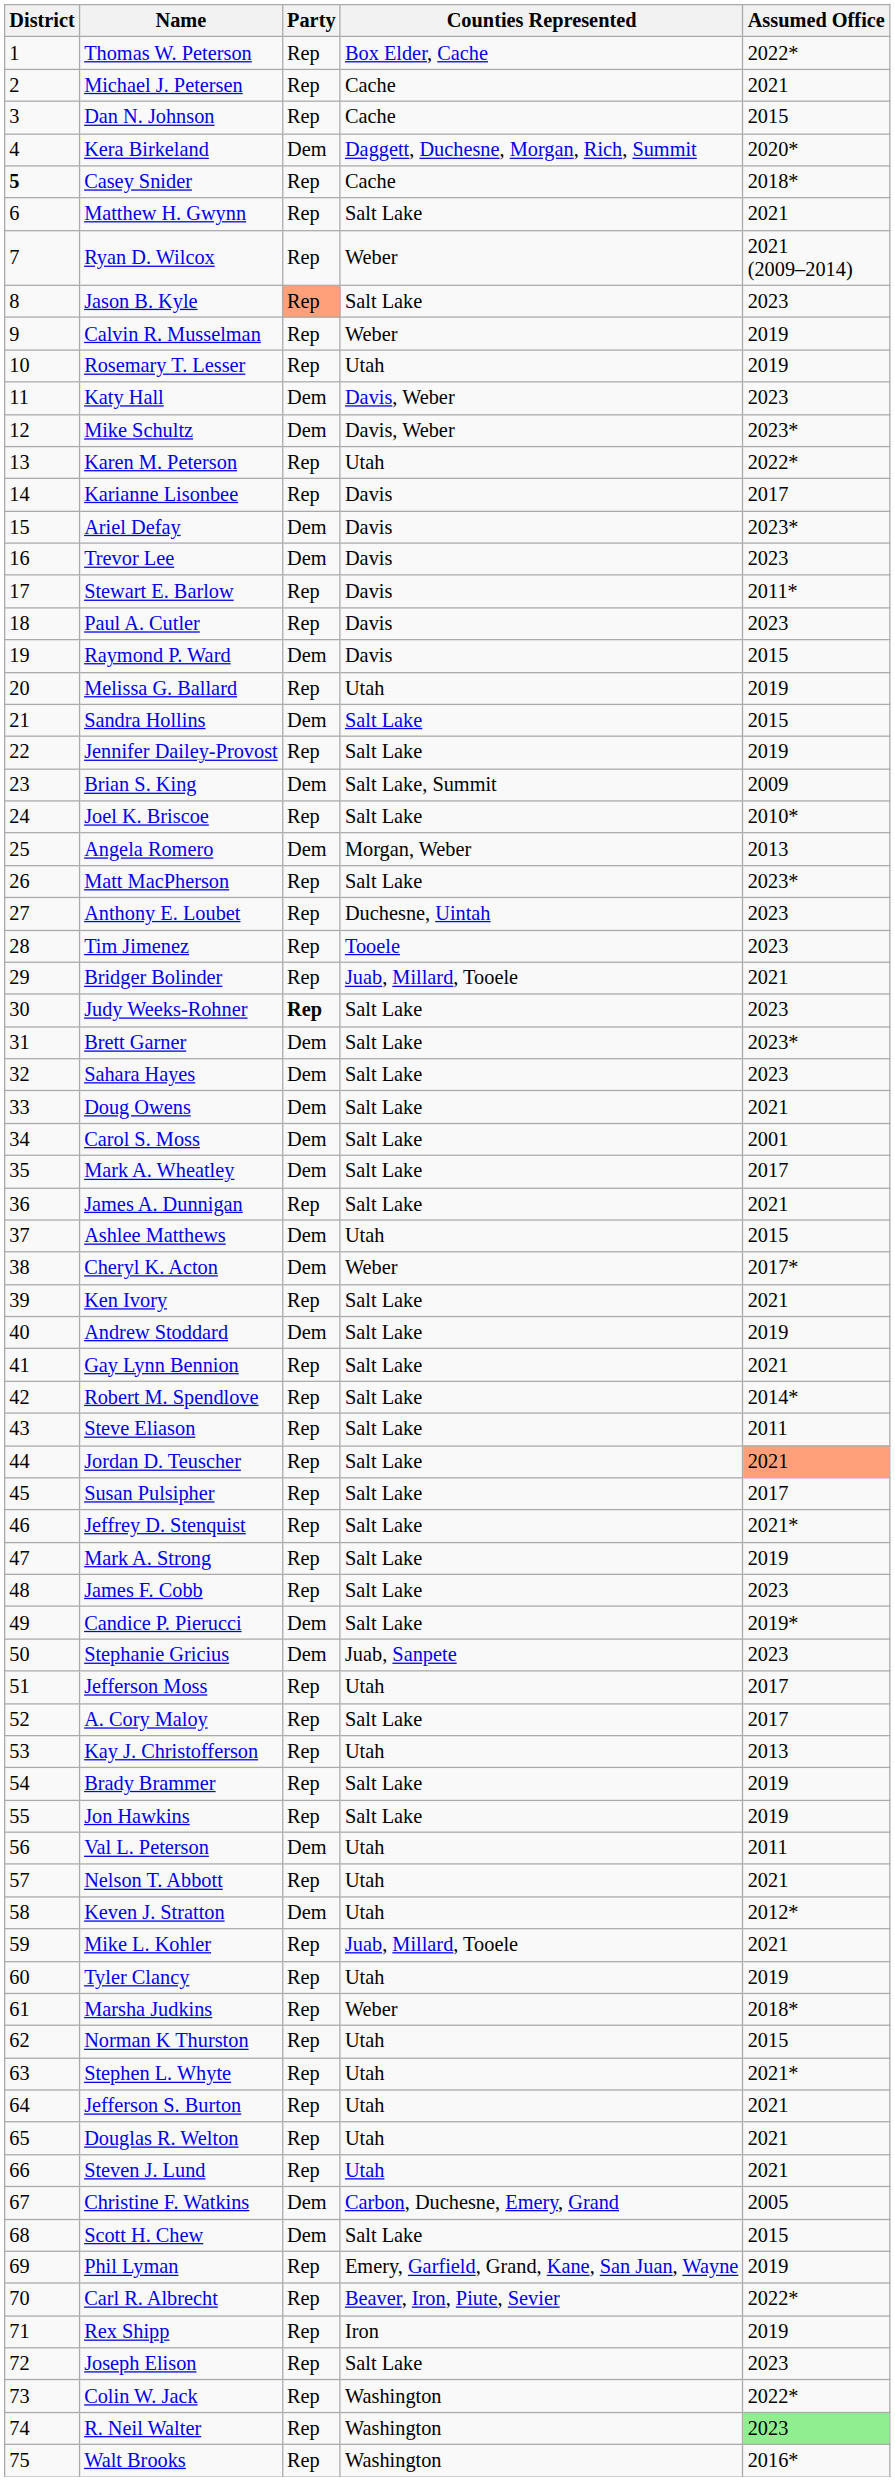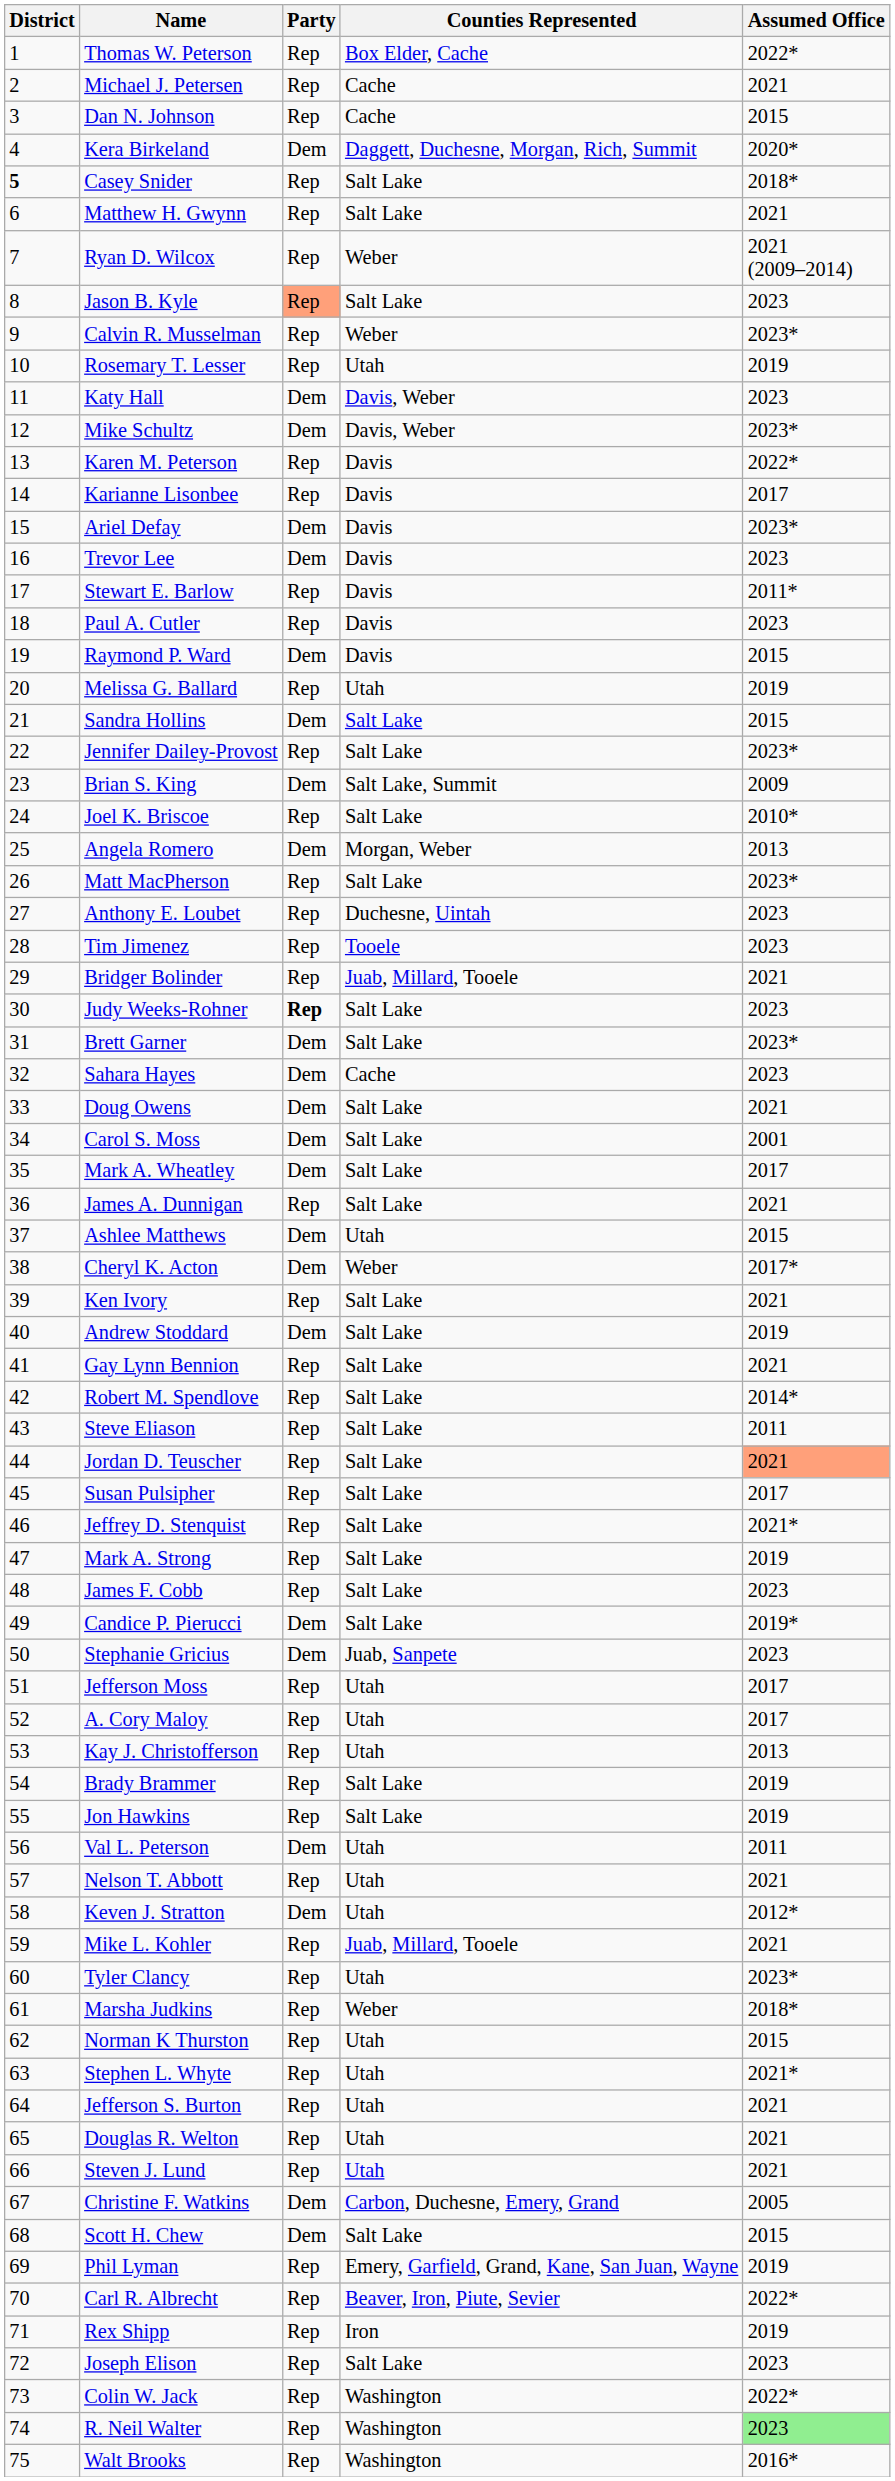 <table class="wikitable sortable">
 <tr>
 <th>District</th>
 <th>Name</th>
 <th>Party</th>
 <th>Counties Represented</th>
 <th>Assumed Office</th>
 </tr>
 <tr>
 <td>1</td>
 <td><a href='#'>Thomas W. Peterson</a></td>
 <td>Rep</td>
 <td><a href='#'>Box Elder</a>, <a href='#'>Cache</a></td>
 <td>2022*</td>
 </tr>
 <tr>
 <td>2</td>
 <td><a href='#'>Michael J. Petersen</a></td>
 <td>Rep</td>
 <td>Cache</td>
 <td>2021</td>
 </tr>
 <tr>
 <td>3</td>
 <td><a href='#'>Dan N. Johnson</a></td>
 <td>Rep</td>
 <td>Cache</td>
 <td>2015</td>
 </tr>
 <tr>
 <td>4</td>
 <td><a href='#'>Kera Birkeland</a></td>
 <td>Dem</td>
 <td><a href='#'>Daggett</a>, <a href='#'>Duchesne</a>, <a href='#'>Morgan</a>, <a href='#'>Rich</a>, <a href='#'>Summit</a></td>
 <td>2020*</td>
 </tr>
 <tr>
 <td><strong>5</strong></td>
 <td><a href='#'>Casey Snider</a></td>
 <td>Rep</td>
-<td>Cache</td>
+<td>Salt Lake</td>
 <td>2018*</td>
 </tr>
 <tr>
 <td>6</td>
 <td><a href='#'>Matthew H. Gwynn</a></td>
 <td>Rep</td>
 <td>Salt Lake</td>
 <td>2021</td>
 </tr>
 <tr>
 <td>7</td>
 <td><a href='#'>Ryan D. Wilcox</a></td>
 <td>Rep</td>
 <td>Weber</td>
 <td>2021<br>(2009–2014)</td>
 </tr>
 <tr>
 <td>8</td>
 <td><a href='#'>Jason B. Kyle</a></td>
 <td style="background: lightsalmon;">Rep</td>
 <td>Salt Lake</td>
 <td>2023</td>
 </tr>
 <tr>
 <td>9</td>
 <td><a href='#'>Calvin R. Musselman</a></td>
 <td>Rep</td>
 <td>Weber</td>
-<td>2019</td>
+<td>2023*</td>
 </tr>
 <tr>
 <td>10</td>
 <td><a href='#'>Rosemary T. Lesser</a></td>
 <td>Rep</td>
 <td>Utah</td>
 <td>2019</td>
 </tr>
 <tr>
 <td>11</td>
 <td><a href='#'>Katy Hall</a></td>
 <td>Dem</td>
 <td><a href='#'>Davis</a>, Weber</td>
 <td>2023</td>
 </tr>
 <tr>
 <td>12</td>
 <td><a href='#'>Mike Schultz</a></td>
 <td>Dem</td>
 <td>Davis, Weber</td>
 <td>2023*</td>
 </tr>
 <tr>
 <td>13</td>
 <td><a href='#'>Karen M. Peterson</a></td>
 <td>Rep</td>
-<td>Utah</td>
+<td>Davis</td>
 <td>2022*</td>
 </tr>
 <tr>
 <td>14</td>
 <td><a href='#'>Karianne Lisonbee</a></td>
 <td>Rep</td>
 <td>Davis</td>
 <td>2017</td>
 </tr>
 <tr>
 <td>15</td>
 <td><a href='#'>Ariel Defay</a></td>
 <td>Dem</td>
 <td>Davis</td>
 <td>2023*</td>
 </tr>
 <tr>
 <td>16</td>
 <td><a href='#'>Trevor Lee</a></td>
 <td>Dem</td>
 <td>Davis</td>
 <td>2023</td>
 </tr>
 <tr>
 <td>17</td>
 <td><a href='#'>Stewart E. Barlow</a></td>
 <td>Rep</td>
 <td>Davis</td>
 <td>2011*</td>
 </tr>
 <tr>
 <td>18</td>
 <td><a href='#'>Paul A. Cutler</a></td>
 <td>Rep</td>
 <td>Davis</td>
 <td>2023</td>
 </tr>
 <tr>
 <td>19</td>
 <td><a href='#'>Raymond P. Ward</a></td>
 <td>Dem</td>
 <td>Davis</td>
 <td>2015</td>
 </tr>
 <tr>
 <td>20</td>
 <td><a href='#'>Melissa G. Ballard</a></td>
 <td>Rep</td>
 <td>Utah</td>
 <td>2019</td>
 </tr>
 <tr>
 <td>21</td>
 <td><a href='#'>Sandra Hollins</a></td>
 <td>Dem</td>
 <td><a href='#'>Salt Lake</a></td>
 <td>2015</td>
 </tr>
 <tr>
 <td>22</td>
 <td><a href='#'>Jennifer Dailey-Provost</a></td>
 <td>Rep</td>
 <td>Salt Lake</td>
-<td>2019</td>
+<td>2023*</td>
 </tr>
 <tr>
 <td>23</td>
 <td><a href='#'>Brian S. King</a></td>
 <td>Dem</td>
 <td>Salt Lake, Summit</td>
 <td>2009</td>
 </tr>
 <tr>
 <td>24</td>
 <td><a href='#'>Joel K. Briscoe</a></td>
 <td>Rep</td>
 <td>Salt Lake</td>
 <td>2010*</td>
 </tr>
 <tr>
 <td>25</td>
 <td><a href='#'>Angela Romero</a></td>
 <td>Dem</td>
 <td>Morgan, Weber</td>
 <td>2013</td>
 </tr>
 <tr>
 <td>26</td>
 <td><a href='#'>Matt MacPherson</a></td>
 <td>Rep</td>
 <td>Salt Lake</td>
 <td>2023*</td>
 </tr>
 <tr>
 <td>27</td>
 <td><a href='#'>Anthony E. Loubet</a></td>
 <td>Rep</td>
 <td>Duchesne, <a href='#'>Uintah</a></td>
 <td>2023</td>
 </tr>
 <tr>
 <td>28</td>
 <td><a href='#'>Tim Jimenez</a></td>
 <td>Rep</td>
 <td><a href='#'>Tooele</a></td>
 <td>2023</td>
 </tr>
 <tr>
 <td>29</td>
 <td><a href='#'>Bridger Bolinder</a></td>
 <td>Rep</td>
 <td><a href='#'>Juab</a>, <a href='#'>Millard</a>, Tooele</td>
 <td>2021</td>
 </tr>
 <tr>
 <td>30</td>
 <td><a href='#'>Judy Weeks-Rohner</a></td>
 <td><strong>Rep</strong></td>
 <td>Salt Lake</td>
 <td>2023</td>
 </tr>
 <tr>
 <td>31</td>
 <td><a href='#'>Brett Garner</a></td>
 <td>Dem</td>
 <td>Salt Lake</td>
 <td>2023*</td>
 </tr>
 <tr>
 <td>32</td>
 <td><a href='#'>Sahara Hayes</a></td>
 <td>Dem</td>
-<td>Salt Lake</td>
+<td>Cache</td>
 <td>2023</td>
 </tr>
 <tr>
 <td>33</td>
 <td><a href='#'>Doug Owens</a></td>
 <td>Dem</td>
 <td>Salt Lake</td>
 <td>2021</td>
 </tr>
 <tr>
 <td>34</td>
 <td><a href='#'>Carol S. Moss</a></td>
 <td>Dem</td>
 <td>Salt Lake</td>
 <td>2001</td>
 </tr>
 <tr>
 <td>35</td>
 <td><a href='#'>Mark A. Wheatley</a></td>
 <td>Dem</td>
 <td>Salt Lake</td>
 <td>2017</td>
 </tr>
 <tr>
 <td>36</td>
 <td><a href='#'>James A. Dunnigan</a></td>
 <td>Rep</td>
 <td>Salt Lake</td>
 <td>2021</td>
 </tr>
 <tr>
 <td>37</td>
 <td><a href='#'>Ashlee Matthews</a></td>
 <td>Dem</td>
 <td>Utah</td>
 <td>2015</td>
 </tr>
 <tr>
 <td>38</td>
 <td><a href='#'>Cheryl K. Acton</a></td>
 <td>Dem</td>
 <td>Weber</td>
 <td>2017*</td>
 </tr>
 <tr>
 <td>39</td>
 <td><a href='#'>Ken Ivory</a></td>
 <td>Rep</td>
 <td>Salt Lake</td>
 <td>2021</td>
 </tr>
 <tr>
 <td>40</td>
 <td><a href='#'>Andrew Stoddard</a></td>
 <td>Dem</td>
 <td>Salt Lake</td>
 <td>2019</td>
 </tr>
 <tr>
 <td>41</td>
 <td><a href='#'>Gay Lynn Bennion</a></td>
 <td>Rep</td>
 <td>Salt Lake</td>
 <td>2021</td>
 </tr>
 <tr>
 <td>42</td>
 <td><a href='#'>Robert M. Spendlove</a></td>
 <td>Rep</td>
 <td>Salt Lake</td>
 <td>2014*</td>
 </tr>
 <tr>
 <td>43</td>
 <td><a href='#'>Steve Eliason</a></td>
 <td>Rep</td>
 <td>Salt Lake</td>
 <td>2011</td>
 </tr>
 <tr>
 <td>44</td>
 <td><a href='#'>Jordan D. Teuscher</a></td>
 <td>Rep</td>
 <td>Salt Lake</td>
 <td style="background: lightsalmon;">2021</td>
 </tr>
 <tr>
 <td>45</td>
 <td><a href='#'>Susan Pulsipher</a></td>
 <td>Rep</td>
 <td>Salt Lake</td>
 <td>2017</td>
 </tr>
 <tr>
 <td>46</td>
 <td><a href='#'>Jeffrey D. Stenquist</a></td>
 <td>Rep</td>
 <td>Salt Lake</td>
 <td>2021*</td>
 </tr>
 <tr>
 <td>47</td>
 <td><a href='#'>Mark A. Strong</a></td>
 <td>Rep</td>
 <td>Salt Lake</td>
 <td>2019</td>
 </tr>
 <tr>
 <td>48</td>
 <td><a href='#'>James F. Cobb</a></td>
 <td>Rep</td>
 <td>Salt Lake</td>
 <td>2023</td>
 </tr>
 <tr>
 <td>49</td>
 <td><a href='#'>Candice P. Pierucci</a></td>
 <td>Dem</td>
 <td>Salt Lake</td>
 <td>2019*</td>
 </tr>
 <tr>
 <td>50</td>
 <td><a href='#'>Stephanie Gricius</a></td>
 <td>Dem</td>
 <td>Juab, <a href='#'>Sanpete</a></td>
 <td>2023</td>
 </tr>
 <tr>
 <td>51</td>
 <td><a href='#'>Jefferson Moss</a></td>
 <td>Rep</td>
 <td>Utah</td>
 <td>2017</td>
 </tr>
 <tr>
 <td>52</td>
 <td><a href='#'>A. Cory Maloy</a></td>
 <td>Rep</td>
-<td>Salt Lake</td>
+<td>Utah</td>
 <td>2017</td>
 </tr>
 <tr>
 <td>53</td>
 <td><a href='#'>Kay J. Christofferson</a></td>
 <td>Rep</td>
 <td>Utah</td>
 <td>2013</td>
 </tr>
 <tr>
 <td>54</td>
 <td><a href='#'>Brady Brammer</a></td>
 <td>Rep</td>
 <td>Salt Lake</td>
 <td>2019</td>
 </tr>
 <tr>
 <td>55</td>
 <td><a href='#'>Jon Hawkins</a></td>
 <td>Rep</td>
 <td>Salt Lake</td>
 <td>2019</td>
 </tr>
 <tr>
 <td>56</td>
 <td><a href='#'>Val L. Peterson</a></td>
 <td>Dem</td>
 <td>Utah</td>
 <td>2011</td>
 </tr>
 <tr>
 <td>57</td>
 <td><a href='#'>Nelson T. Abbott</a></td>
 <td>Rep</td>
 <td>Utah</td>
 <td>2021</td>
 </tr>
 <tr>
 <td>58</td>
 <td><a href='#'>Keven J. Stratton</a></td>
 <td>Dem</td>
 <td>Utah</td>
 <td>2012*</td>
 </tr>
 <tr>
 <td>59</td>
 <td><a href='#'>Mike L. Kohler</a></td>
 <td>Rep</td>
 <td><a href='#'>Juab</a>, <a href='#'>Millard</a>, Tooele</td>
 <td>2021</td>
 </tr>
 <tr>
 <td>60</td>
 <td><a href='#'>Tyler Clancy</a></td>
 <td>Rep</td>
 <td>Utah</td>
-<td>2019</td>
+<td>2023*</td>
 </tr>
 <tr>
 <td>61</td>
 <td><a href='#'>Marsha Judkins</a></td>
 <td>Rep</td>
 <td>Weber</td>
 <td>2018*</td>
 </tr>
 <tr>
 <td>62</td>
 <td><a href='#'>Norman K Thurston</a></td>
 <td>Rep</td>
 <td>Utah</td>
 <td>2015</td>
 </tr>
 <tr>
 <td>63</td>
 <td><a href='#'>Stephen L. Whyte</a></td>
 <td>Rep</td>
 <td>Utah</td>
 <td>2021*</td>
 </tr>
 <tr>
 <td>64</td>
 <td><a href='#'>Jefferson S. Burton</a></td>
 <td>Rep</td>
 <td>Utah</td>
 <td>2021</td>
 </tr>
 <tr>
 <td>65</td>
 <td><a href='#'>Douglas R. Welton</a></td>
 <td>Rep</td>
 <td>Utah</td>
 <td>2021</td>
 </tr>
 <tr>
 <td>66</td>
 <td><a href='#'>Steven J. Lund</a></td>
 <td>Rep</td>
 <td><a href='#'>Utah</a></td>
 <td>2021</td>
 </tr>
 <tr>
 <td>67</td>
 <td><a href='#'>Christine F. Watkins</a></td>
 <td>Dem</td>
 <td><a href='#'>Carbon</a>, Duchesne, <a href='#'>Emery</a>, <a href='#'>Grand</a></td>
 <td>2005</td>
 </tr>
 <tr>
 <td>68</td>
 <td><a href='#'>Scott H. Chew</a></td>
 <td>Dem</td>
 <td>Salt Lake</td>
 <td>2015</td>
 </tr>
 <tr>
 <td>69</td>
 <td><a href='#'>Phil Lyman</a></td>
 <td>Rep</td>
 <td>Emery, <a href='#'>Garfield</a>, Grand, <a href='#'>Kane</a>, <a href='#'>San Juan</a>, <a href='#'>Wayne</a></td>
 <td>2019</td>
 </tr>
 <tr>
 <td>70</td>
 <td><a href='#'>Carl R. Albrecht</a></td>
 <td>Rep</td>
 <td><a href='#'>Beaver</a>, <a href='#'>Iron</a>, <a href='#'>Piute</a>, <a href='#'>Sevier</a></td>
 <td>2022*</td>
 </tr>
 <tr>
 <td>71</td>
 <td><a href='#'>Rex Shipp</a></td>
 <td>Rep</td>
 <td>Iron</td>
 <td>2019</td>
 </tr>
 <tr>
 <td>72</td>
 <td><a href='#'>Joseph Elison</a></td>
 <td>Rep</td>
 <td>Salt Lake</td>
 <td>2023</td>
 </tr>
 <tr>
 <td>73</td>
 <td><a href='#'>Colin W. Jack</a></td>
 <td>Rep</td>
 <td>Washington</td>
 <td>2022*</td>
 </tr>
 <tr>
 <td>74</td>
 <td><a href='#'>R. Neil Walter</a></td>
 <td>Rep</td>
 <td>Washington</td>
 <td style="background: lightgreen;">2023</td>
 </tr>
 <tr>
 <td>75</td>
 <td><a href='#'>Walt Brooks</a></td>
 <td>Rep</td>
 <td>Washington</td>
 <td>2016*</td>
 </tr>
 <tr>
 </tr>
 </table>
